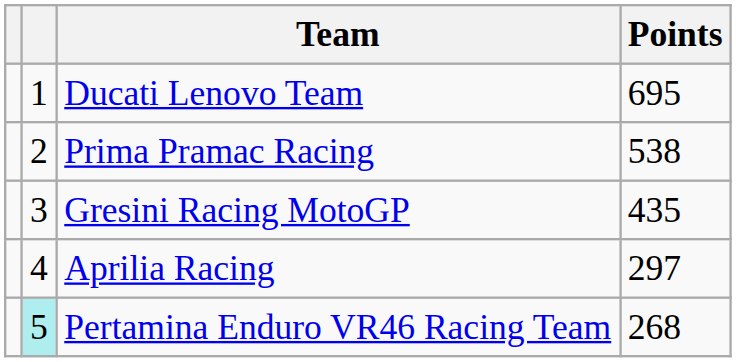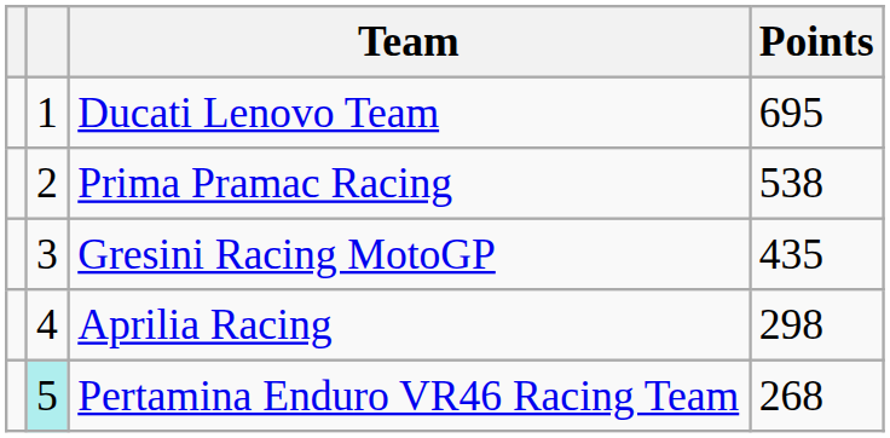 <table class="wikitable" style="font-size: 95%;">
 <tr>
 <th></th>
 <th></th>
 <th>Team</th>
 <th>Points</th>
 </tr>
 <tr>
 <td></td>
 <td align=center>1</td>
 <td> <a href='#'>Ducati Lenovo Team</a></td>
 <td align=left>695</td>
 </tr>
 <tr>
 <td></td>
 <td align=center>2</td>
 <td> <a href='#'>Prima Pramac Racing</a></td>
 <td align=left>538</td>
 </tr>
 <tr>
 <td></td>
 <td align=center>3</td>
 <td> <a href='#'>Gresini Racing MotoGP</a></td>
 <td align=left>435</td>
 </tr>
 <tr>
 <td></td>
 <td align=center>4</td>
 <td> <a href='#'>Aprilia Racing</a></td>
-<td align=left>297</td>
+<td align=left>298</td>
 </tr>
 <tr>
 <td></td>
 <td align=center style="background: paleturquoise;">5</td>
 <td> <a href='#'>Pertamina Enduro VR46 Racing Team</a></td>
 <td align=left>268</td>
 </tr>
 </table>
